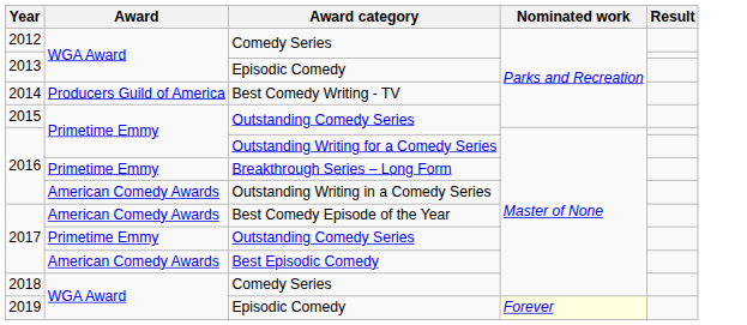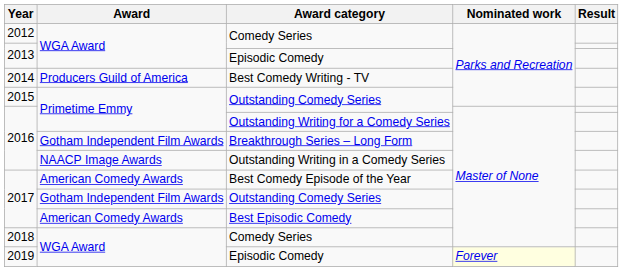 <table class="sortable wikitable">
 <tr>
 <th>Year</th>
 <th>Award</th>
 <th>Award category</th>
 <th>Nominated work</th>
 <th>Result</th>
 </tr>
 <tr>
 <td>2012</td>
 <td rowspan="3"><a href='#'>WGA Award</a></td>
 <td rowspan="2">Comedy Series</td>
 <td rowspan="5"><em><a href='#'>Parks and Recreation</a></em></td>
 <td></td>
 </tr>
 <tr>
 <td rowspan="2">2013</td>
 <td></td>
 </tr>
 <tr>
 <td>Episodic Comedy</td>
 <td></td>
 </tr>
 <tr>
 <td>2014</td>
 <td><a href='#'>Producers Guild of America</a></td>
 <td>Best Comedy Writing - TV</td>
 <td></td>
 </tr>
 <tr>
 <td>2015</td>
 <td rowspan="3"><a href='#'>Primetime Emmy</a></td>
 <td rowspan="2"><a href='#'>Outstanding Comedy Series</a></td>
 <td></td>
 </tr>
 <tr>
 <td rowspan="4">2016</td>
 <td rowspan="8"><em><a href='#'>Master of None</a></em></td>
 <td></td>
 </tr>
 <tr>
 <td><a href='#'>Outstanding Writing for a Comedy Series</a></td>
 <td></td>
 </tr>
 <tr>
-<td><a href='#'>Primetime Emmy</a></td>
+<td><a href='#'>Gotham Independent Film Awards</a></td>
 <td><a href='#'>Breakthrough Series – Long Form</a></td>
 <td></td>
 </tr>
 <tr>
-<td><a href='#'>American Comedy Awards</a></td>
+<td><a href='#'>NAACP Image Awards</a></td>
 <td>Outstanding Writing in a Comedy Series</td>
 <td></td>
 </tr>
 <tr>
 <td rowspan="3">2017</td>
 <td><a href='#'>American Comedy Awards</a></td>
 <td>Best Comedy Episode of the Year</td>
 <td></td>
 </tr>
 <tr>
-<td><a href='#'>Primetime Emmy</a></td>
+<td><a href='#'>Gotham Independent Film Awards</a></td>
 <td><a href='#'>Outstanding Comedy Series</a></td>
 <td></td>
 </tr>
 <tr>
 <td><a href='#'>American Comedy Awards</a></td>
 <td><a href='#'>Best Episodic Comedy</a></td>
 <td></td>
 </tr>
 <tr>
 <td>2018</td>
 <td rowspan="2"><a href='#'>WGA Award</a></td>
 <td>Comedy Series</td>
 <td></td>
 </tr>
 <tr>
 <td>2019</td>
 <td>Episodic Comedy</td>
 <td style="background: lightyellow;"><em><a href='#'>Forever</a></em></td>
 <td></td>
 </tr>
 </table>
